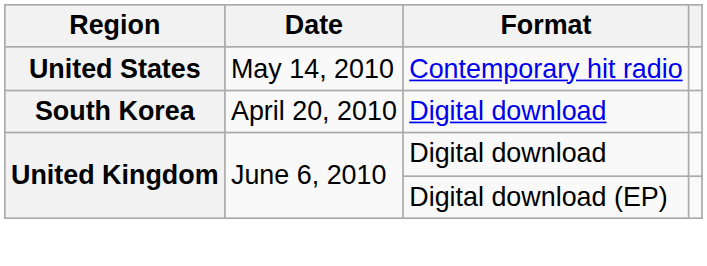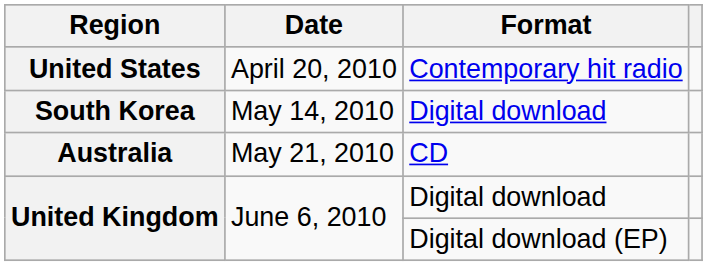 <table class="wikitable plainrowheaders">
 <tr>
 <th scope="col">Region</th>
 <th scope="col">Date</th>
 <th scope="col">Format</th>
 <th scope="col"></th>
 </tr>
 <tr>
 <th scope="row">United States</th>
-<td>May 14, 2010</td>
+<td>April 20, 2010</td>
 <td><a href='#'>Contemporary hit radio</a></td>
 <td align="center"></td>
 </tr>
 <tr>
 <th scope="row">South Korea</th>
-<td>April 20, 2010</td>
+<td>May 14, 2010</td>
 <td><a href='#'>Digital download</a></td>
+<td align="center"></td>
+</tr>
+<tr>
+<th scope="row">Australia</th>
+<td>May 21, 2010</td>
+<td><a href='#'>CD</a></td>
 <td align="center"></td>
 </tr>
 <tr>
 <th rowspan="2" scope="row">United Kingdom</th>
 <td rowspan="2">June 6, 2010</td>
 <td>Digital download</td>
 <td align="center"></td>
 </tr>
 <tr>
 <td>Digital download (EP)</td>
 <td align="center"></td>
 </tr>
 </table>
